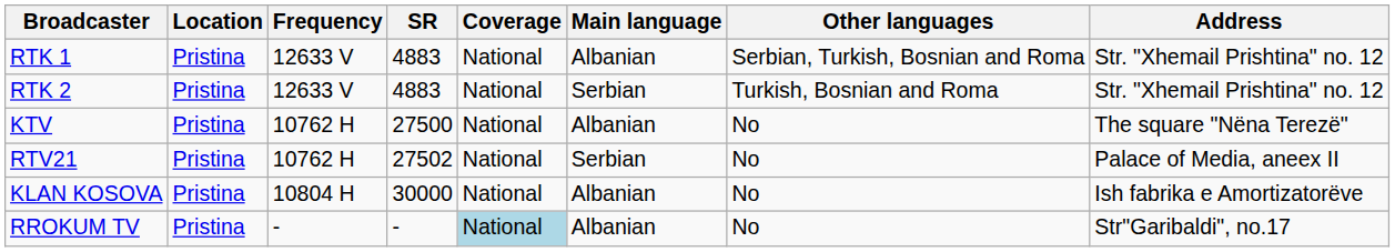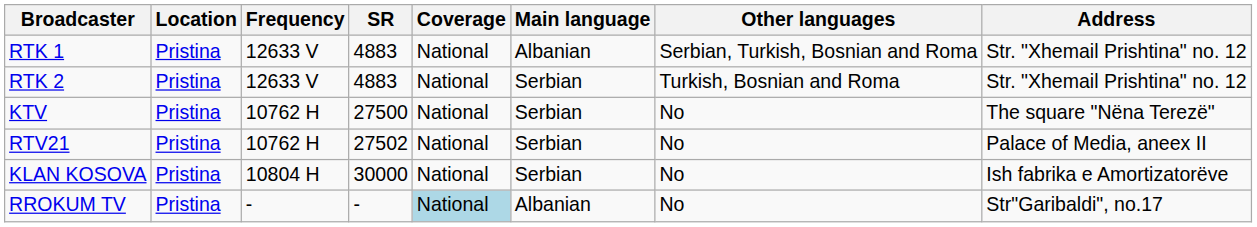 <table class="wikitable">
 <tr>
 <th>Broadcaster</th>
 <th>Location</th>
 <th>Frequency</th>
 <th>SR</th>
 <th>Coverage</th>
 <th>Main language</th>
 <th>Other languages</th>
 <th>Address</th>
 </tr>
 <tr>
 <td><a href='#'>RTK 1</a></td>
 <td><a href='#'>Pristina</a></td>
 <td>12633 V</td>
 <td>4883</td>
 <td>National</td>
 <td>Albanian</td>
 <td>Serbian, Turkish, Bosnian and Roma</td>
 <td>Str. "Xhemail Prishtina" no. 12</td>
 </tr>
 <tr>
 <td><a href='#'>RTK 2</a></td>
 <td><a href='#'>Pristina</a></td>
 <td>12633 V</td>
 <td>4883</td>
 <td>National</td>
 <td>Serbian</td>
 <td>Turkish, Bosnian and Roma</td>
 <td>Str. "Xhemail Prishtina" no. 12</td>
 </tr>
 <tr>
 <td><a href='#'>KTV</a></td>
 <td><a href='#'>Pristina</a></td>
 <td>10762 H</td>
 <td>27500</td>
 <td>National</td>
-<td>Albanian</td>
+<td>Serbian</td>
 <td>No</td>
 <td>The square "Nëna Terezë"</td>
 </tr>
 <tr>
 <td><a href='#'>RTV21</a></td>
 <td><a href='#'>Pristina</a></td>
 <td>10762 H</td>
 <td>27502</td>
 <td>National</td>
 <td>Serbian</td>
 <td>No</td>
 <td>Palace of Media, aneex II</td>
 </tr>
 <tr>
 <td><a href='#'>KLAN KOSOVA</a></td>
 <td><a href='#'>Pristina</a></td>
 <td>10804 H</td>
 <td>30000</td>
 <td>National</td>
-<td>Albanian</td>
+<td>Serbian</td>
 <td>No</td>
 <td>Ish fabrika e Amortizatorëve</td>
 </tr>
 <tr>
 <td><a href='#'>RROKUM TV</a></td>
 <td><a href='#'>Pristina</a></td>
 <td>-</td>
 <td>-</td>
 <td style="background: lightblue;">National</td>
 <td>Albanian</td>
 <td>No</td>
 <td>Str"Garibaldi",  no.17</td>
 </tr>
 </table>
